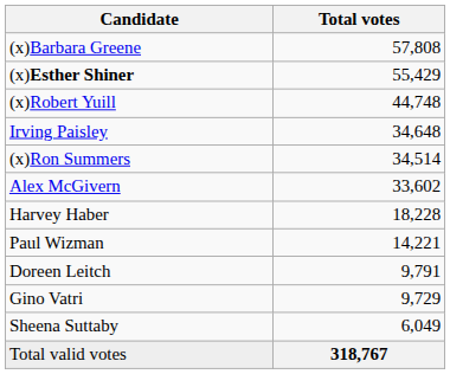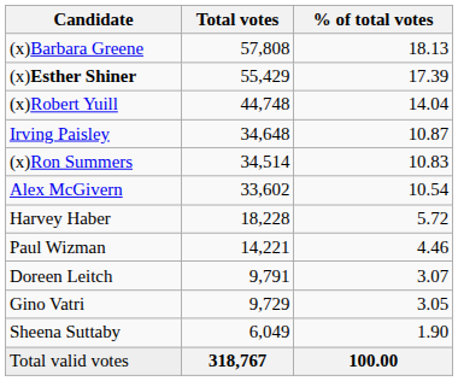 <table class="wikitable" width="400">
 <tr>
 <th align="left">Candidate</th>
 <th align="right">Total votes</th>
+<th align="right">% of total votes</th>
 </tr>
 <tr>
 <td align="left">(x)<a href='#'>Barbara Greene</a></td>
 <td align="right">57,808</td>
+<td align="right">18.13</td>
 </tr>
 <tr>
 <td align="left">(x)<strong>Esther Shiner</strong></td>
 <td align="right">55,429</td>
+<td align="right">17.39</td>
 </tr>
 <tr>
 <td align="left">(x)<a href='#'>Robert Yuill</a></td>
 <td align="right">44,748</td>
+<td align="right">14.04</td>
 </tr>
 <tr>
 <td align="left"><a href='#'>Irving Paisley</a></td>
 <td align="right">34,648</td>
+<td align="right">10.87</td>
 </tr>
 <tr>
 <td align="left">(x)<a href='#'>Ron Summers</a></td>
 <td align="right">34,514</td>
+<td align="right">10.83</td>
 </tr>
 <tr>
 <td align="left"><a href='#'>Alex McGivern</a></td>
 <td align="right">33,602</td>
+<td align="right">10.54</td>
 </tr>
 <tr>
 <td align="left">Harvey Haber</td>
 <td align="right">18,228</td>
+<td align="right">5.72</td>
 </tr>
 <tr>
 <td align="left">Paul Wizman</td>
 <td align="right">14,221</td>
+<td align="right">4.46</td>
 </tr>
 <tr>
 <td align="left">Doreen Leitch</td>
 <td align="right">9,791</td>
+<td align="right">3.07</td>
 </tr>
 <tr>
 <td align="left">Gino Vatri</td>
 <td align="right">9,729</td>
+<td align="right">3.05</td>
 </tr>
 <tr>
 <td align="left">Sheena Suttaby</td>
 <td align="right">6,049</td>
+<td align="right">1.90</td>
 </tr>
 <tr bgcolor="#EEEEEE">
 <td align="left">Total valid votes</td>
 <th align="right">318,767</th>
+<th align="right">100.00</th>
 </tr>
 </table>
